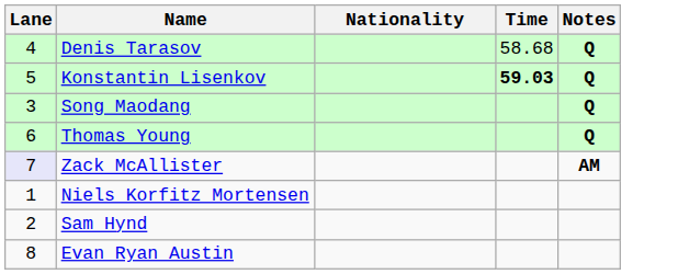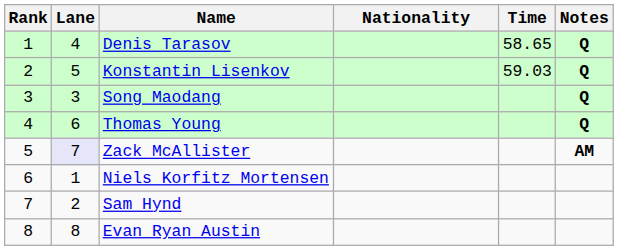 <table class="wikitable sortable" style="text-align:center">
 <tr>
+<th>Rank</th>
 <th>Lane</th>
 <th style="width:180px">Name</th>
 <th style="width:125px">Nationality</th>
 <th>Time</th>
 <th>Notes</th>
 </tr>
 <tr style="background:#cfc;">
+<td>1</td>
 <td>4</td>
 <td style="text-align:left;"><a href='#'>Denis Tarasov</a></td>
 <td style="text-align:left;"></td>
-<td>58.68</td>
+<td>58.65</td>
 <td><strong>Q</strong></td>
 </tr>
 <tr style="background:#cfc;">
+<td>2</td>
 <td>5</td>
 <td style="text-align:left;"><a href='#'>Konstantin Lisenkov</a></td>
 <td style="text-align:left;"></td>
-<td><strong>59.03</strong></td>
+<td>59.03</td>
 <td><strong>Q</strong></td>
 </tr>
 <tr style="background:#cfc;">
+<td>3</td>
 <td>3</td>
 <td style="text-align:left;"><a href='#'>Song Maodang</a></td>
 <td style="text-align:left;"></td>
 <td></td>
 <td><strong>Q</strong></td>
 </tr>
 <tr style="background:#cfc;">
+<td>4</td>
 <td>6</td>
 <td style="text-align:left;"><a href='#'>Thomas Young</a></td>
 <td style="text-align:left;"></td>
 <td></td>
 <td><strong>Q</strong></td>
 </tr>
 <tr>
+<td>5</td>
 <td style="background: lavender;">7</td>
 <td style="text-align:left;"><a href='#'>Zack McAllister</a></td>
 <td style="text-align:left;"></td>
 <td></td>
 <td><strong>AM</strong></td>
 </tr>
 <tr>
+<td>6</td>
 <td>1</td>
 <td style="text-align:left;"><a href='#'>Niels Korfitz Mortensen</a></td>
 <td style="text-align:left;"></td>
 <td></td>
 <td></td>
 </tr>
 <tr>
+<td>7</td>
 <td>2</td>
 <td style="text-align:left;"><a href='#'>Sam Hynd</a></td>
 <td style="text-align:left;"></td>
 <td></td>
 <td></td>
 </tr>
 <tr>
 <td>8</td>
+<td>8</td>
 <td style="text-align:left;"><a href='#'>Evan Ryan Austin</a></td>
 <td style="text-align:left;"></td>
 <td></td>
 <td></td>
 </tr>
 </table>
